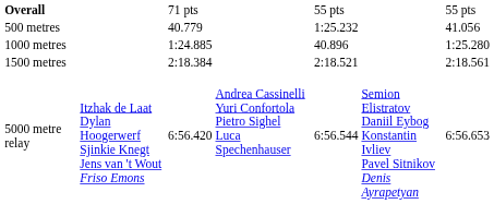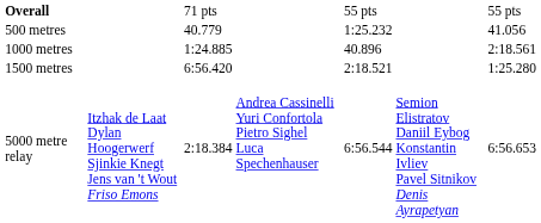 <table>
 <tr>
 <td><strong>Overall</strong></td>
 <td></td>
 <td>71 pts</td>
 <td></td>
 <td>55 pts</td>
 <td></td>
 <td>55 pts</td>
 </tr>
 <tr>
 <td>500 metres</td>
 <td></td>
 <td>40.779</td>
 <td></td>
 <td>1:25.232</td>
 <td></td>
 <td>41.056</td>
 </tr>
 <tr>
 <td>1000 metres</td>
 <td></td>
 <td>1:24.885</td>
 <td></td>
 <td>40.896</td>
 <td></td>
-<td>1:25.280</td>
+<td>2:18.561</td>
 </tr>
 <tr>
 <td>1500 metres</td>
 <td></td>
-<td>2:18.384</td>
+<td>6:56.420</td>
 <td></td>
 <td>2:18.521</td>
 <td></td>
-<td>2:18.561</td>
+<td>1:25.280</td>
 </tr>
 <tr>
 <td>5000 metre relay</td>
 <td><br><a href='#'>Itzhak de Laat</a><br><a href='#'>Dylan Hoogerwerf</a><br><a href='#'>Sjinkie Knegt</a><br><a href='#'>Jens van 't Wout</a><br><em><a href='#'>Friso Emons</a></em></td>
-<td>6:56.420</td>
+<td>2:18.384</td>
 <td valign=top><br><a href='#'>Andrea Cassinelli</a><br><a href='#'>Yuri Confortola</a><br><a href='#'>Pietro Sighel</a><br><a href='#'>Luca Spechenhauser</a></td>
 <td>6:56.544</td>
 <td><br><a href='#'>Semion Elistratov</a><br><a href='#'>Daniil Eybog</a><br><a href='#'>Konstantin Ivliev</a><br><a href='#'>Pavel Sitnikov</a><br><em><a href='#'>Denis Ayrapetyan</a></em></td>
 <td>6:56.653</td>
 </tr>
 </table>
